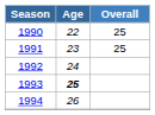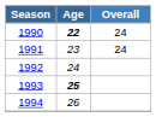 <table class="wikitable" style="font-size:95%; text-align:center; border:grey solid 1px; border-collapse:collapse; background:#ffffff;">
 <tr>
 <th style="background-color:#369; color:white; width:60px;"> Season </th>
 <th style="background-color:#369; color:white; width:40px;"> Age </th>
 <th style="background-color:#4180be; color:white; width:75px;">Overall</th>
 </tr>
 <tr>
 <td><a href='#'>1990</a></td>
-<td><em>22</em></td>
-<td>25</td>
+<td><strong><em>22</em></strong></td>
+<td>24</td>
 </tr>
 <tr>
 <td><a href='#'>1991</a></td>
 <td><em>23</em></td>
-<td>25</td>
+<td>24</td>
 </tr>
 <tr>
 <td><a href='#'>1992</a></td>
 <td><em>24</em></td>
 <td></td>
 </tr>
 <tr>
 <td><a href='#'>1993</a></td>
 <td><strong><em>25</em></strong></td>
 <td></td>
 </tr>
 <tr>
 <td><a href='#'>1994</a></td>
 <td><em>26</em></td>
 <td></td>
 </tr>
 <tr>
 </tr>
 </table>
